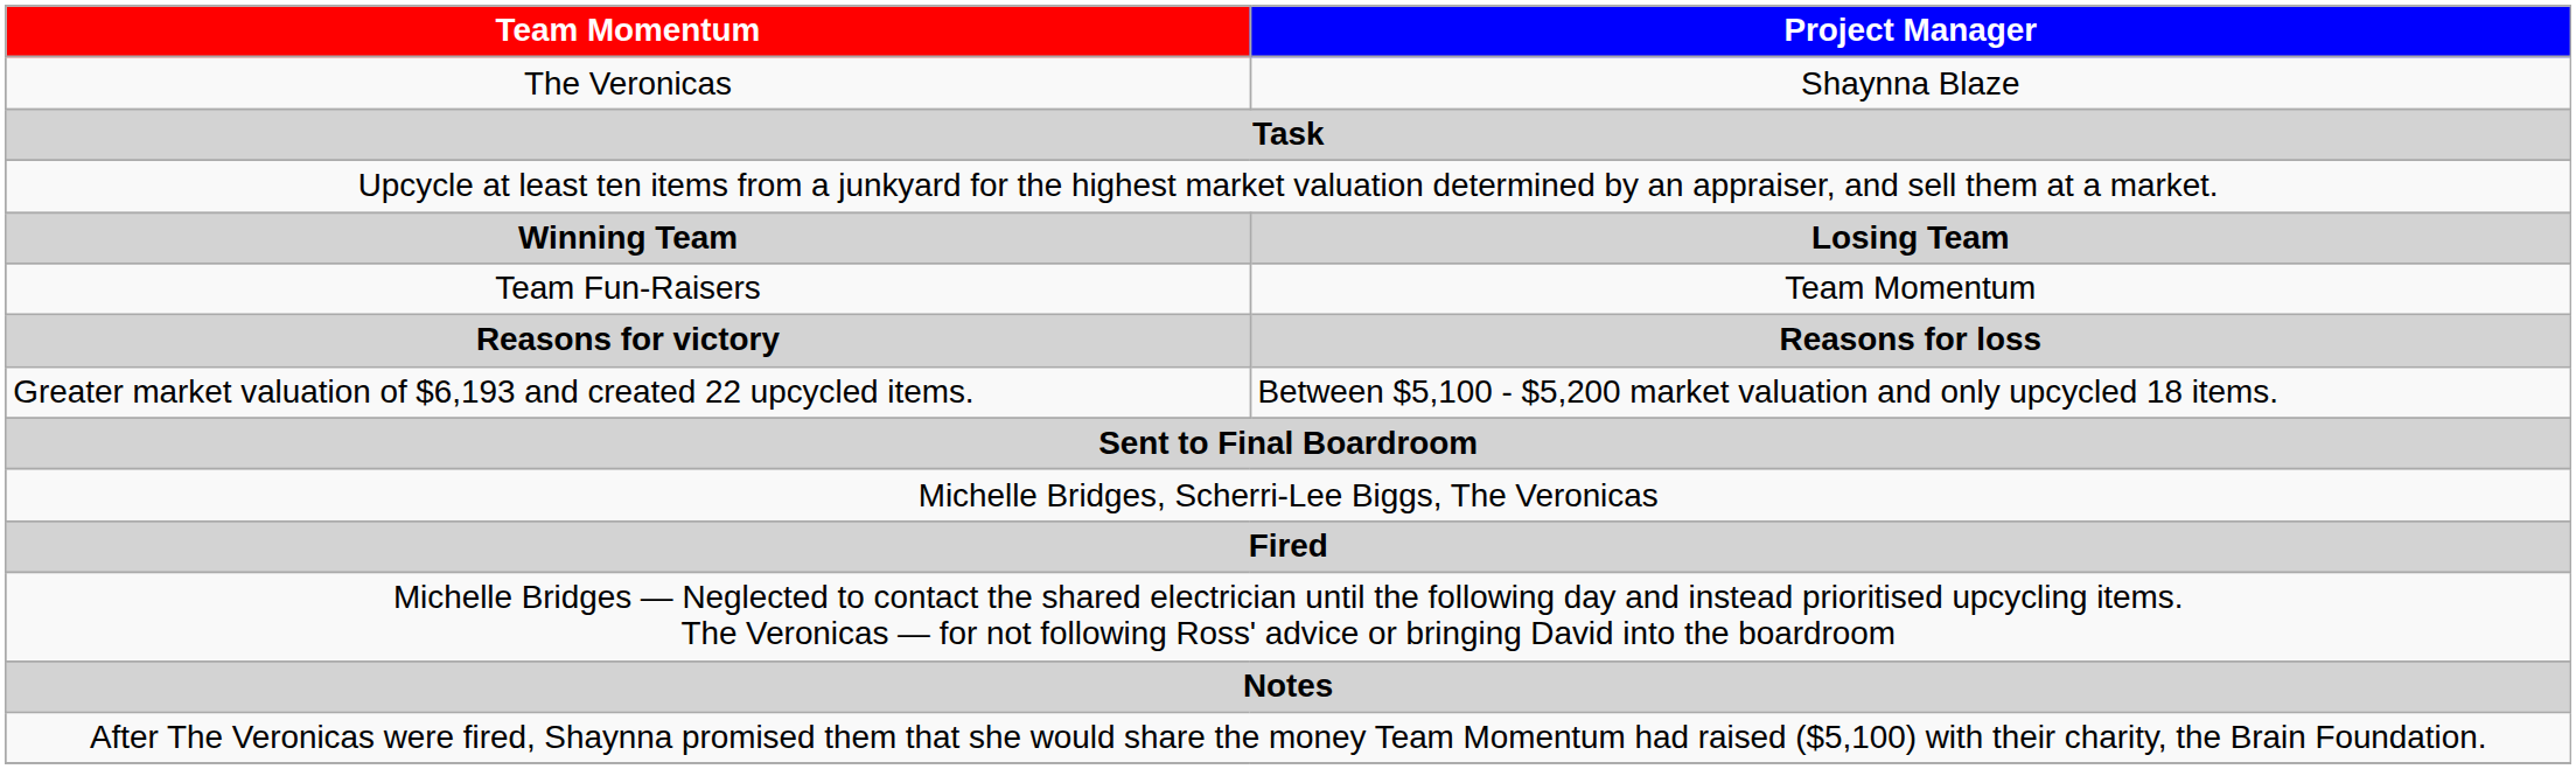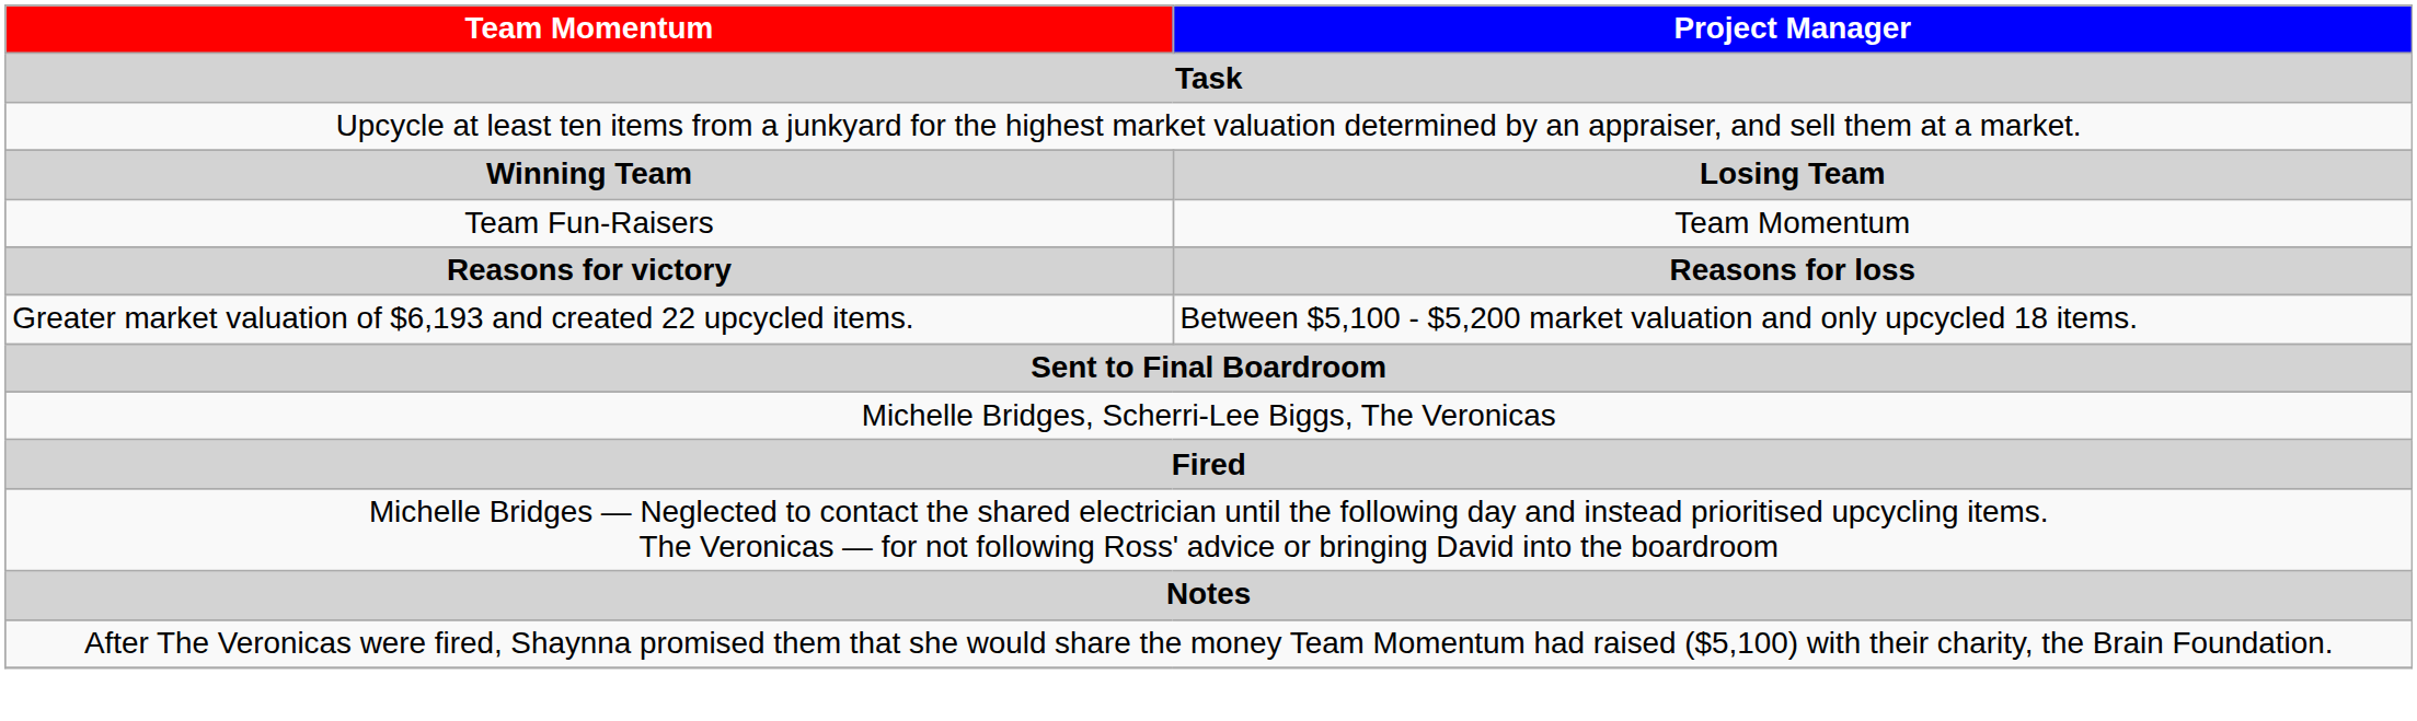 <table class="wikitable" style="text-align: center; width:100%">
 <tr>
 <th style="text-align:center; background:red;color:white">Team Momentum </th>
 <th style="text-align:center; background:blue;color:white"> Project Manager</th>
-</tr>
-<tr>
-<td>The Veronicas</td>
-<td>Shaynna Blaze</td>
 </tr>
 <tr>
 <th colspan="2" style="text-align:center; background:lightgrey;">Task</th>
 </tr>
 <tr>
 <td colspan="2">Upcycle at least ten items from a junkyard for the highest market valuation determined by an appraiser, and sell them at a market.</td>
 </tr>
 <tr>
 <th style="text-align:center; background:lightgrey;">Winning Team</th>
 <th style="text-align:center; background:lightgrey;">Losing Team</th>
 </tr>
 <tr>
 <td>Team Fun-Raisers</td>
 <td>Team Momentum</td>
 </tr>
 <tr>
 <th style="text-align:center; background:lightgrey;">Reasons for victory</th>
 <th style="text-align:center; background:lightgrey;">Reasons for loss</th>
 </tr>
 <tr style="text-align: left; ">
 <td>Greater market valuation of $6,193 and created 22 upcycled items.</td>
 <td>Between $5,100 - $5,200 market valuation and only upcycled 18 items.</td>
 </tr>
 <tr>
 <th colspan="2" style="text-align:center; background:lightgrey;">Sent to Final Boardroom</th>
 </tr>
 <tr>
 <td colspan="2">Michelle Bridges, Scherri-Lee Biggs, The Veronicas</td>
 </tr>
 <tr>
 <th colspan="2" style="text-align:center; background:lightgrey;">Fired</th>
 </tr>
 <tr>
 <td colspan="2">Michelle Bridges — Neglected to contact the shared electrician until the following day and instead prioritised upcycling items. <br> The Veronicas — for not following Ross' advice or bringing David into the boardroom</td>
 </tr>
 <tr>
 <th colspan="2" style="text-align:center; background:lightgrey;">Notes</th>
 </tr>
 <tr>
 <td colspan="2">After The Veronicas were fired, Shaynna promised them that she would share the money Team Momentum had raised ($5,100) with their charity, the Brain Foundation.</td>
 </tr>
 <tr>
 </tr>
 </table>
